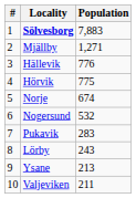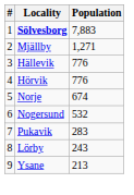 <table class="wikitable">
 <tr>
 <th>#</th>
 <th>Locality</th>
 <th>Population</th>
 </tr>
 <tr>
 <td>1</td>
 <td><strong><a href='#'>Sölvesborg</a></strong></td>
 <td>7,883</td>
 </tr>
 <tr>
 <td>2</td>
 <td><a href='#'>Mjällby</a></td>
 <td>1,271</td>
 </tr>
 <tr>
 <td>3</td>
 <td><a href='#'>Hällevik</a></td>
 <td>776</td>
 </tr>
 <tr>
 <td>4</td>
 <td><a href='#'>Hörvik</a></td>
-<td>775</td>
+<td>776</td>
 </tr>
 <tr>
 <td>5</td>
 <td><a href='#'>Norje</a></td>
 <td>674</td>
 </tr>
 <tr>
 <td>6</td>
 <td><a href='#'>Nogersund</a></td>
 <td>532</td>
 </tr>
 <tr>
 <td>7</td>
 <td><a href='#'>Pukavik</a></td>
 <td>283</td>
 </tr>
 <tr>
 <td>8</td>
 <td><a href='#'>Lörby</a></td>
 <td>243</td>
 </tr>
 <tr>
 <td>9</td>
 <td><a href='#'>Ysane</a></td>
 <td>213</td>
 </tr>
-<tr>
-<td>10</td>
-<td><a href='#'>Valjeviken</a></td>
-<td>211</td>
-</tr>
 </table>
